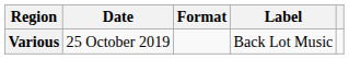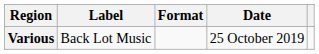 <table class="wikitable plainrowheaders">
 <tr>
 <th scope="col">Region</th>
+<th scope="col">Label</th>
+<th scope="col">Format</th>
 <th scope="col">Date</th>
-<th scope="col">Format</th>
-<th scope="col">Label</th>
 <th scope="col"></th>
 </tr>
 <tr>
 <th scope="row">Various</th>
+<td>Back Lot Music</td>
+<td></td>
 <td>25 October 2019</td>
-<td></td>
-<td>Back Lot Music</td>
 <td align="center"></td>
 </tr>
 </table>
